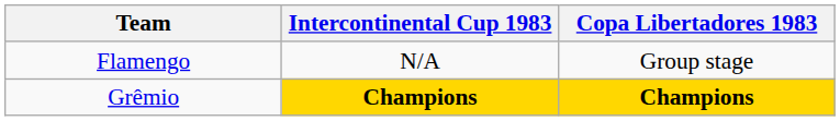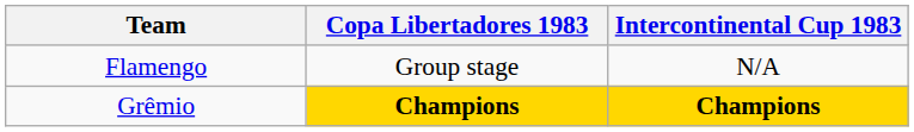 <table class="wikitable">
 <tr>
 <th width=33%>Team</th>
+<th width=33%><a href='#'>Copa Libertadores 1983</a></th>
 <th width=33%><a href='#'>Intercontinental Cup 1983</a></th>
-<th width=33%><a href='#'>Copa Libertadores 1983</a></th>
 </tr>
 <tr align="center">
 <td><a href='#'>Flamengo</a></td>
+<td>Group stage</td>
 <td>N/A</td>
-<td>Group stage</td>
 </tr>
 <tr align="center">
 <td><a href='#'>Grêmio</a></td>
 <td bgcolor="gold"><strong>Champions</strong></td>
 <td bgcolor="gold"><strong>Champions</strong></td>
 </tr>
 </table>
